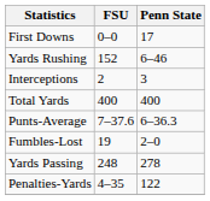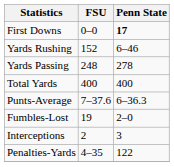 <table class="wikitable">
 <tr>
 <th>Statistics</th>
 <th>FSU</th>
 <th>Penn State</th>
 </tr>
 <tr>
 <td>First Downs</td>
 <td>0–0</td>
-<td>17</td>
+<td><strong>17</strong></td>
 </tr>
 <tr>
 <td>Yards Rushing</td>
 <td>152</td>
 <td>6–46</td>
 </tr>
 <tr>
-<td>Interceptions</td>
-<td>2</td>
-<td>3</td>
+<td>Yards Passing</td>
+<td>248</td>
+<td>278</td>
 </tr>
 <tr>
 <td>Total Yards</td>
 <td>400</td>
 <td>400</td>
 </tr>
 <tr>
 <td>Punts-Average</td>
 <td>7–37.6</td>
 <td>6–36.3</td>
 </tr>
 <tr>
 <td>Fumbles-Lost</td>
 <td>19</td>
 <td>2–0</td>
 </tr>
 <tr>
-<td>Yards Passing</td>
-<td>248</td>
-<td>278</td>
+<td>Interceptions</td>
+<td>2</td>
+<td>3</td>
 </tr>
 <tr>
 <td>Penalties-Yards</td>
 <td>4–35</td>
 <td>122</td>
 </tr>
 <tr>
 </tr>
 </table>
